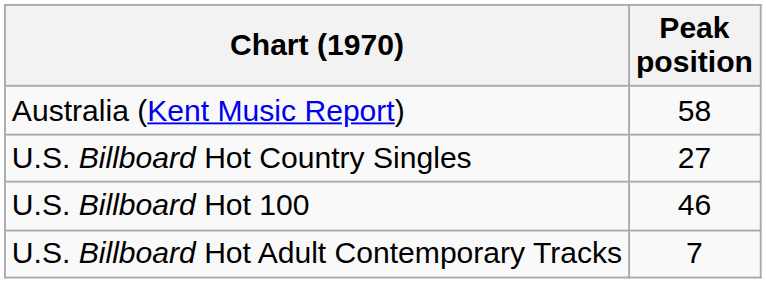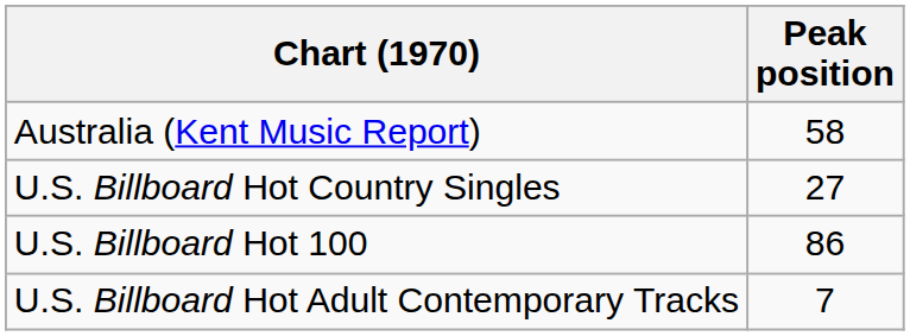 <table class="wikitable sortable">
 <tr>
 <th align="left">Chart (1970)</th>
 <th align="center">Peak<br>position</th>
 </tr>
 <tr>
 <td>Australia (<a href='#'>Kent Music Report</a>)</td>
 <td style="text-align:center;">58</td>
 </tr>
 <tr>
 <td align="left">U.S. <em>Billboard</em> Hot Country Singles</td>
 <td align="center">27</td>
 </tr>
 <tr>
 <td align="left">U.S. <em>Billboard</em> Hot 100</td>
-<td align="center">46</td>
+<td align="center">86</td>
 </tr>
 <tr>
 <td align="left">U.S. <em>Billboard</em> Hot Adult Contemporary Tracks</td>
 <td align="center">7</td>
 </tr>
 </table>
